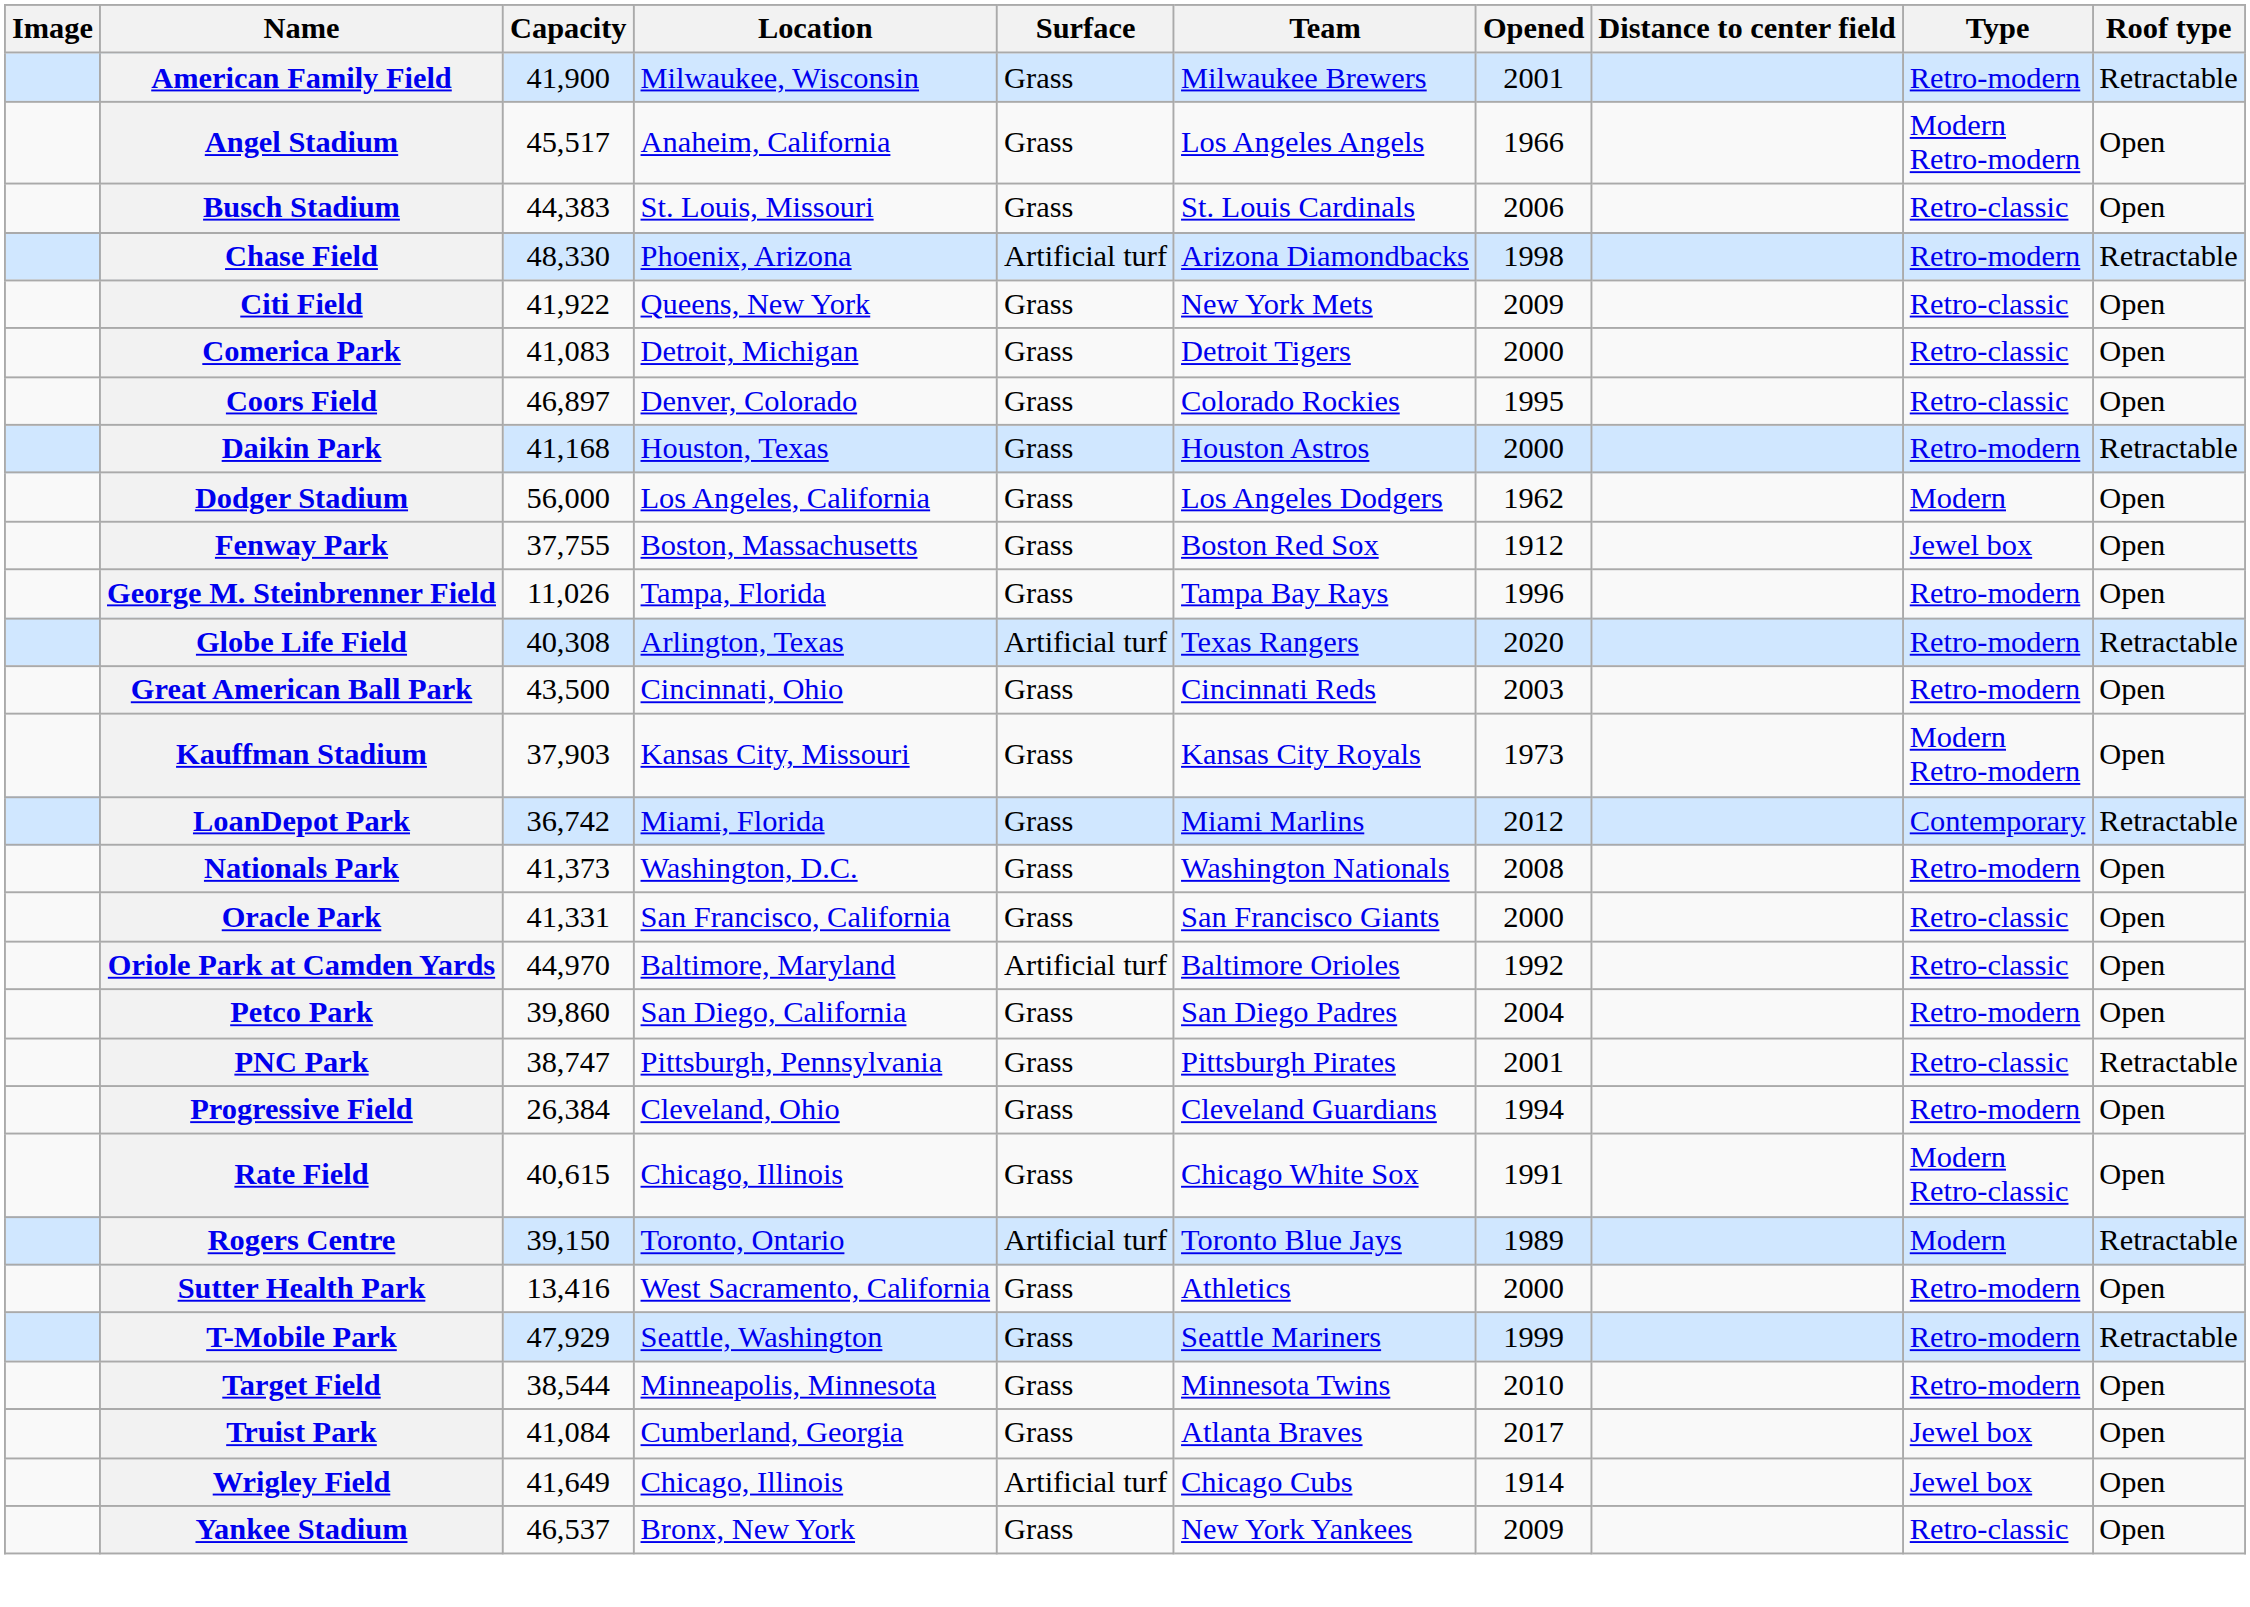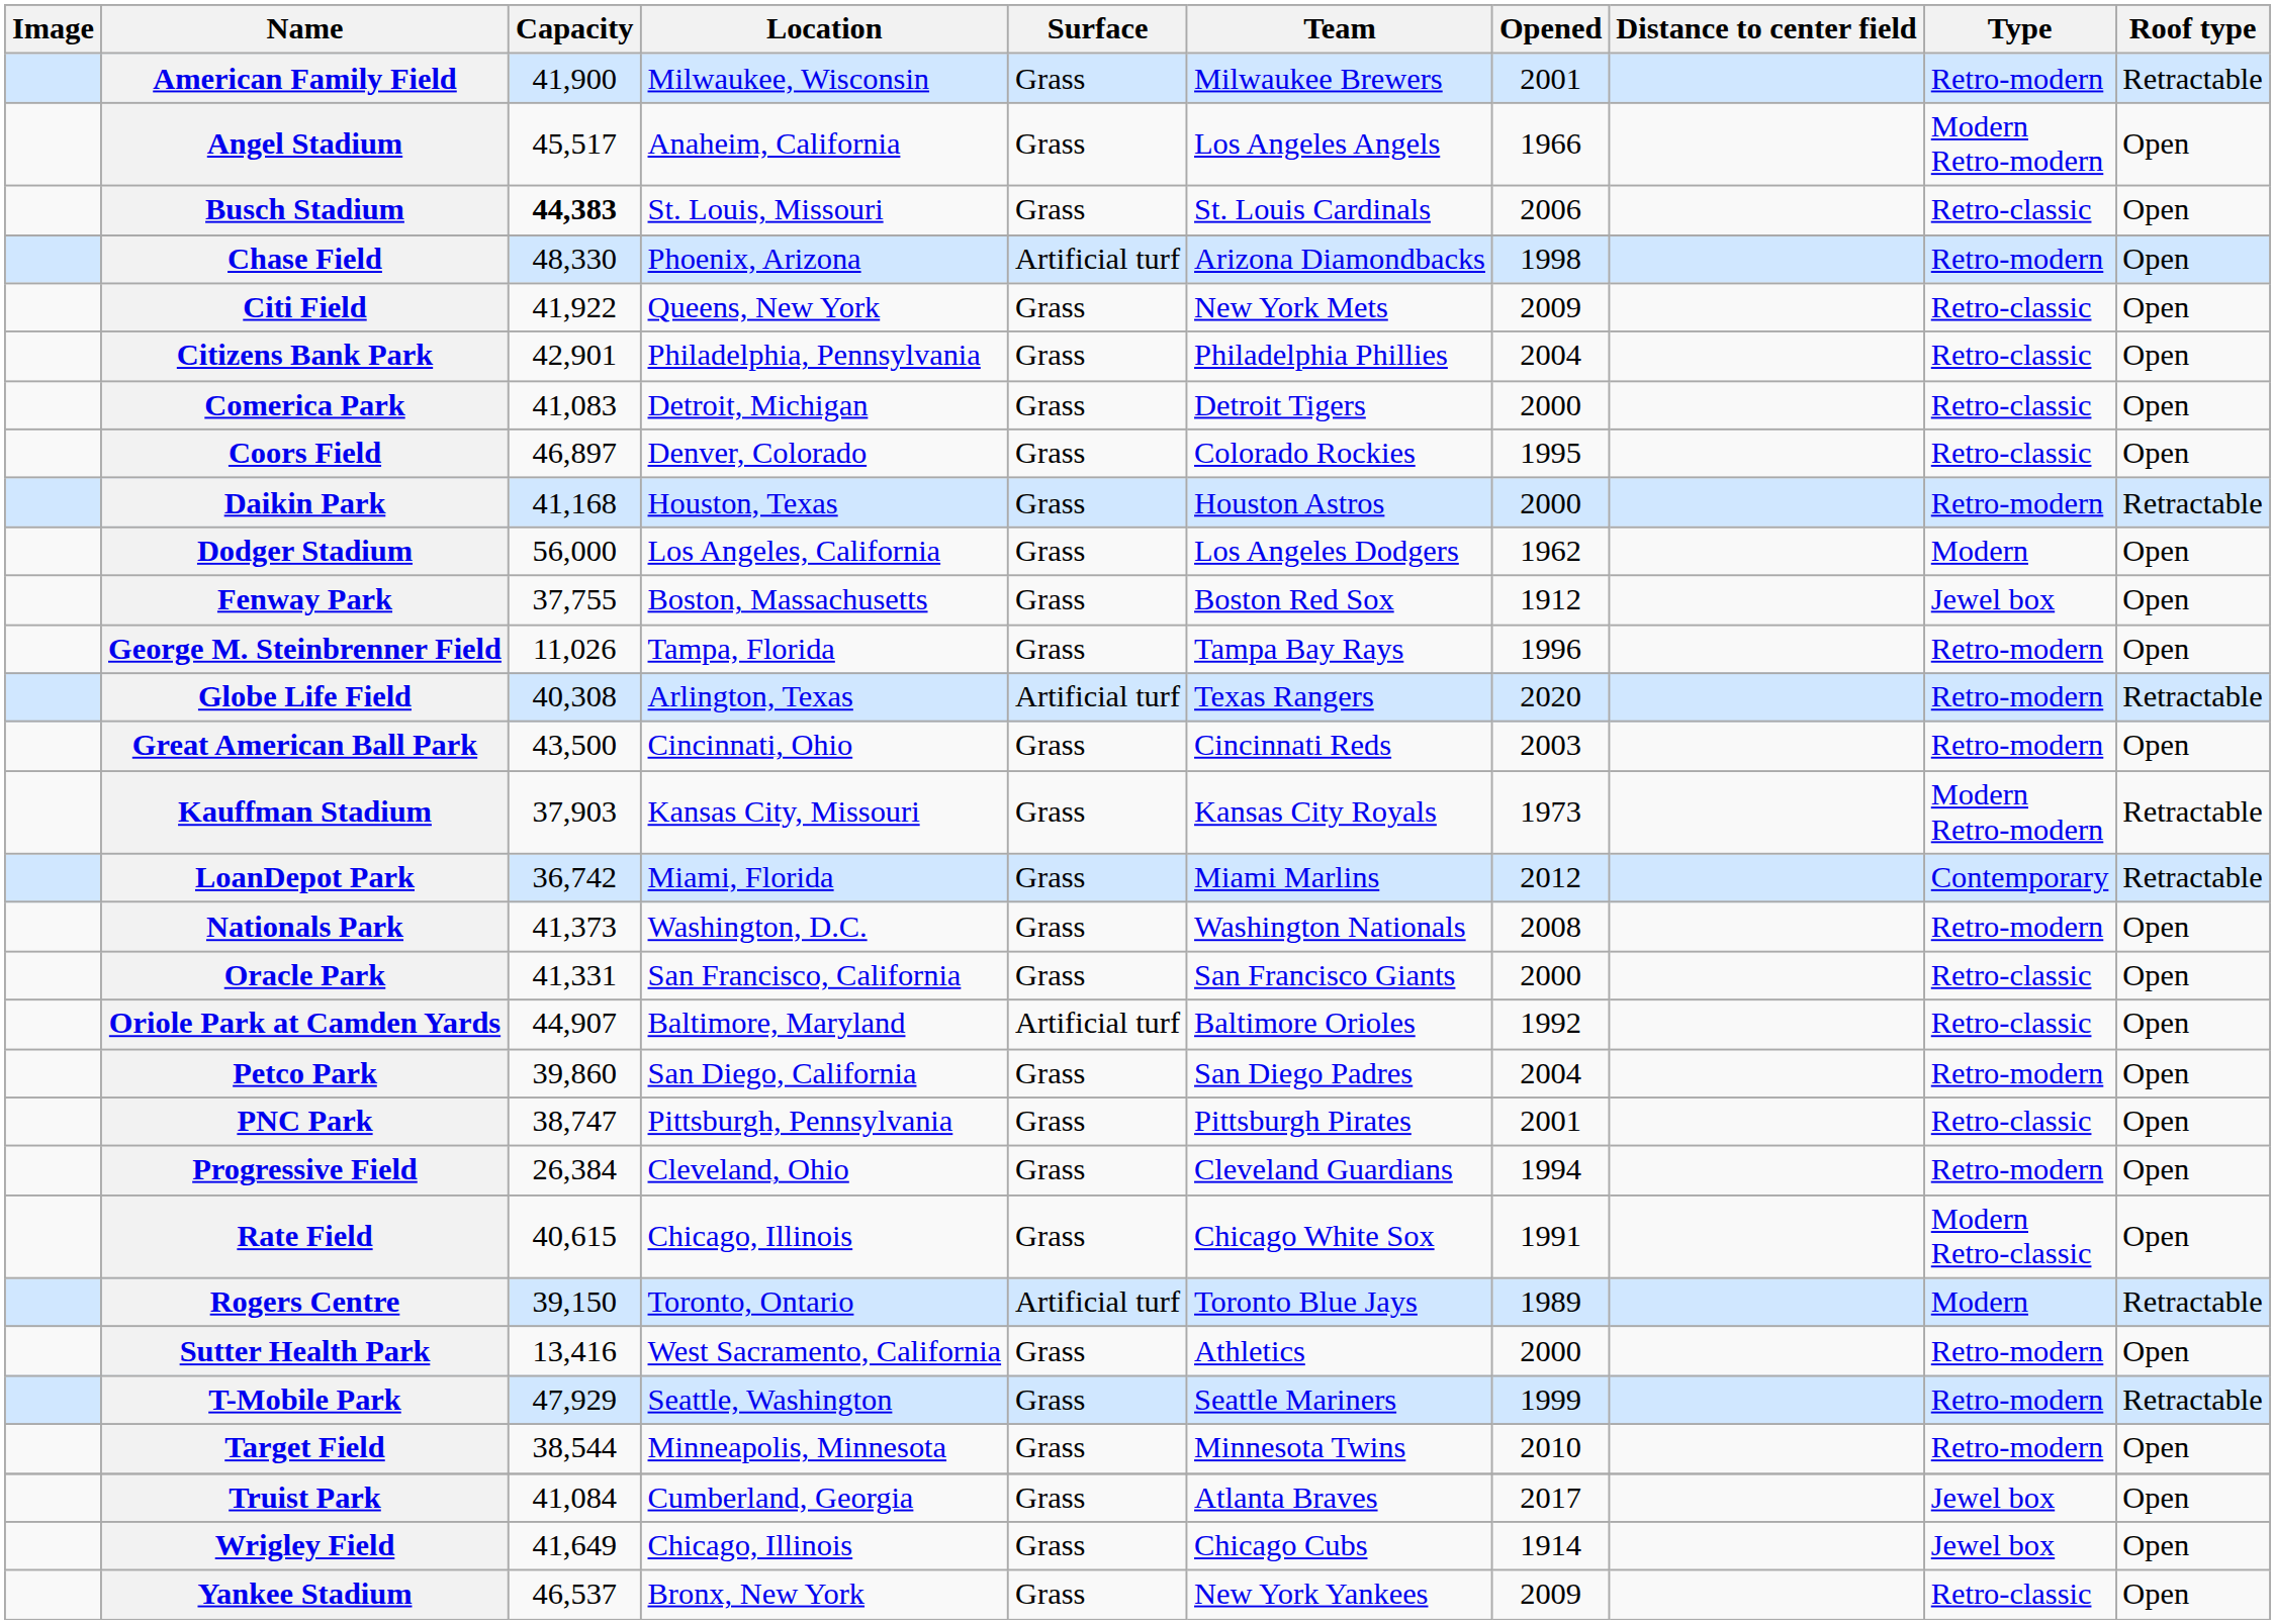 <table class="wikitable sortable plainrowheaders sticky-header">
 <tr>
 <th scope="col" class="unsortable">Image</th>
 <th scope="col">Name</th>
 <th scope="col">Capacity</th>
 <th scope="col">Location</th>
 <th scope="col">Surface</th>
 <th scope="col">Team</th>
 <th scope="col">Opened</th>
 <th scope="col">Distance to center field</th>
 <th scope="col">Type</th>
 <th scope="col">Roof type</th>
 </tr>
 <tr style="background:#d0e7ff;">
 <td></td>
 <th scope="row"><a href='#'>American Family Field</a></th>
 <td align=center>41,900</td>
 <td><a href='#'>Milwaukee, Wisconsin</a></td>
 <td>Grass</td>
 <td><a href='#'>Milwaukee Brewers</a></td>
 <td align=center>2001</td>
 <td></td>
 <td><a href='#'>Retro-modern</a></td>
 <td>Retractable</td>
 </tr>
 <tr>
 <td></td>
 <th scope="row"><a href='#'>Angel Stadium</a></th>
 <td align=center>45,517</td>
 <td><a href='#'>Anaheim, California</a></td>
 <td>Grass</td>
 <td><a href='#'>Los Angeles Angels</a></td>
 <td align=center>1966</td>
 <td></td>
 <td><a href='#'>Modern</a><br><a href='#'>Retro-modern</a></td>
 <td>Open</td>
 </tr>
 <tr>
 <td></td>
 <th scope="row"><a href='#'>Busch Stadium</a></th>
-<td align=center>44,383</td>
+<td align=center><strong>44,383</strong></td>
 <td><a href='#'>St. Louis, Missouri</a></td>
 <td>Grass</td>
 <td><a href='#'>St. Louis Cardinals</a></td>
 <td align=center>2006</td>
 <td></td>
 <td><a href='#'>Retro-classic</a></td>
 <td>Open</td>
 </tr>
 <tr>
 </tr>
 <tr style="background:#d0e7ff;">
 <td></td>
 <th scope="row"><a href='#'>Chase Field</a></th>
 <td align=center>48,330</td>
 <td><a href='#'>Phoenix, Arizona</a></td>
 <td>Artificial turf</td>
 <td><a href='#'>Arizona Diamondbacks</a></td>
 <td align=center>1998</td>
 <td></td>
 <td><a href='#'>Retro-modern</a></td>
-<td>Retractable</td>
+<td>Open</td>
 </tr>
 <tr>
 <td></td>
 <th scope="row"><a href='#'>Citi Field</a></th>
 <td align=center>41,922</td>
 <td><a href='#'>Queens, New York</a></td>
 <td>Grass</td>
 <td><a href='#'>New York Mets</a></td>
 <td align=center>2009</td>
+<td></td>
+<td><a href='#'>Retro-classic</a></td>
+<td>Open</td>
+</tr>
+<tr>
+<td></td>
+<th scope="row"><a href='#'>Citizens Bank Park</a></th>
+<td align=center>42,901</td>
+<td><a href='#'>Philadelphia, Pennsylvania</a></td>
+<td>Grass</td>
+<td><a href='#'>Philadelphia Phillies</a></td>
+<td align=center>2004</td>
 <td></td>
 <td><a href='#'>Retro-classic</a></td>
 <td>Open</td>
 </tr>
 <tr>
 <td></td>
 <th scope="row"><a href='#'>Comerica Park</a></th>
 <td align=center>41,083</td>
 <td><a href='#'>Detroit, Michigan</a></td>
 <td>Grass</td>
 <td><a href='#'>Detroit Tigers</a></td>
 <td align=center>2000</td>
 <td></td>
 <td><a href='#'>Retro-classic</a></td>
 <td>Open</td>
 </tr>
 <tr>
 <td></td>
 <th scope="row"><a href='#'>Coors Field</a></th>
 <td align=center>46,897</td>
 <td><a href='#'>Denver, Colorado</a></td>
 <td>Grass</td>
 <td><a href='#'>Colorado Rockies</a></td>
 <td align=center>1995</td>
 <td></td>
 <td><a href='#'>Retro-classic</a></td>
 <td>Open</td>
 </tr>
 <tr style="background:#d0e7ff;">
 <td></td>
 <th scope="row"><a href='#'>Daikin Park</a></th>
 <td align=center>41,168</td>
 <td><a href='#'>Houston, Texas</a></td>
 <td>Grass</td>
 <td><a href='#'>Houston Astros</a></td>
 <td align=center>2000</td>
 <td></td>
 <td><a href='#'>Retro-modern</a></td>
 <td>Retractable</td>
 </tr>
 <tr>
 <td></td>
 <th scope="row"><a href='#'>Dodger Stadium</a></th>
 <td align=center>56,000</td>
 <td><a href='#'>Los Angeles, California</a></td>
 <td>Grass</td>
 <td><a href='#'>Los Angeles Dodgers</a></td>
 <td align=center>1962</td>
 <td></td>
 <td><a href='#'>Modern</a></td>
 <td>Open</td>
 </tr>
 <tr>
 <td></td>
 <th scope="row"><a href='#'>Fenway Park</a></th>
 <td align=center>37,755</td>
 <td><a href='#'>Boston, Massachusetts</a></td>
 <td>Grass</td>
 <td><a href='#'>Boston Red Sox</a></td>
 <td align=center>1912</td>
 <td></td>
 <td><a href='#'>Jewel box</a></td>
 <td>Open</td>
 </tr>
 <tr>
 <td></td>
 <th scope="row"><a href='#'>George M. Steinbrenner Field</a></th>
 <td align=center>11,026</td>
 <td><a href='#'>Tampa, Florida</a></td>
 <td>Grass</td>
 <td><a href='#'>Tampa Bay Rays</a></td>
 <td align=center>1996</td>
 <td></td>
 <td><a href='#'>Retro-modern</a></td>
 <td>Open</td>
 </tr>
 <tr style="background:#d0e7ff;">
 <td></td>
 <th scope="row"><a href='#'>Globe Life Field</a></th>
 <td align=center>40,308</td>
 <td><a href='#'>Arlington, Texas</a></td>
 <td>Artificial turf</td>
 <td><a href='#'>Texas Rangers</a></td>
 <td align=center>2020</td>
 <td></td>
 <td><a href='#'>Retro-modern</a></td>
 <td>Retractable</td>
 </tr>
 <tr>
 <td></td>
 <th scope="row"><a href='#'>Great American Ball Park</a></th>
 <td align=center>43,500</td>
 <td><a href='#'>Cincinnati, Ohio</a></td>
 <td>Grass</td>
 <td><a href='#'>Cincinnati Reds</a></td>
 <td align=center>2003</td>
 <td></td>
 <td><a href='#'>Retro-modern</a></td>
 <td>Open</td>
 </tr>
 <tr>
 <td></td>
 <th scope="row"><a href='#'>Kauffman Stadium</a></th>
 <td align=center>37,903</td>
 <td><a href='#'>Kansas City, Missouri</a></td>
 <td>Grass</td>
 <td><a href='#'>Kansas City Royals</a></td>
 <td align=center>1973</td>
 <td></td>
 <td><a href='#'>Modern</a><br><a href='#'>Retro-modern</a></td>
-<td>Open</td>
+<td>Retractable</td>
 </tr>
 <tr style="background:#d0e7ff;">
 <td></td>
 <th scope="row"><a href='#'>LoanDepot Park</a></th>
 <td align=center>36,742</td>
 <td><a href='#'>Miami, Florida</a></td>
 <td>Grass</td>
 <td><a href='#'>Miami Marlins</a></td>
 <td align=center>2012</td>
 <td></td>
 <td><a href='#'>Contemporary</a></td>
 <td>Retractable</td>
 </tr>
 <tr>
 <td></td>
 <th scope="row"><a href='#'>Nationals Park</a></th>
 <td align=center>41,373</td>
 <td><a href='#'>Washington, D.C.</a></td>
 <td>Grass</td>
 <td><a href='#'>Washington Nationals</a></td>
 <td align=center>2008</td>
 <td></td>
 <td><a href='#'>Retro-modern</a></td>
 <td>Open</td>
 </tr>
 <tr>
 <td></td>
 <th scope="row"><a href='#'>Oracle Park</a></th>
 <td align=center>41,331</td>
 <td><a href='#'>San Francisco, California</a></td>
 <td>Grass</td>
 <td><a href='#'>San Francisco Giants</a></td>
 <td align=center>2000</td>
 <td></td>
 <td><a href='#'>Retro-classic</a></td>
 <td>Open</td>
 </tr>
 <tr>
 <td></td>
 <th scope="row"><a href='#'>Oriole Park at Camden Yards</a></th>
-<td align=center>44,970</td>
+<td align=center>44,907</td>
 <td><a href='#'>Baltimore, Maryland</a></td>
 <td>Artificial turf</td>
 <td><a href='#'>Baltimore Orioles</a></td>
 <td align=center>1992</td>
 <td></td>
 <td><a href='#'>Retro-classic</a></td>
 <td>Open</td>
 </tr>
 <tr>
 <td></td>
 <th scope="row"><a href='#'>Petco Park</a></th>
 <td align=center>39,860</td>
 <td><a href='#'>San Diego, California</a></td>
 <td>Grass</td>
 <td><a href='#'>San Diego Padres</a></td>
 <td align=center>2004</td>
 <td></td>
 <td><a href='#'>Retro-modern</a></td>
 <td>Open</td>
 </tr>
 <tr>
 <td></td>
 <th scope="row"><a href='#'>PNC Park</a></th>
 <td align=center>38,747</td>
 <td><a href='#'>Pittsburgh, Pennsylvania</a></td>
 <td>Grass</td>
 <td><a href='#'>Pittsburgh Pirates</a></td>
 <td align=center>2001</td>
 <td></td>
 <td><a href='#'>Retro-classic</a></td>
-<td>Retractable</td>
+<td>Open</td>
 </tr>
 <tr>
 <td></td>
 <th scope="row"><a href='#'>Progressive Field</a></th>
 <td align=center>26,384</td>
 <td><a href='#'>Cleveland, Ohio</a></td>
 <td>Grass</td>
 <td><a href='#'>Cleveland Guardians</a></td>
 <td align=center>1994</td>
 <td></td>
 <td><a href='#'>Retro-modern</a></td>
 <td>Open</td>
 </tr>
 <tr>
 <td></td>
 <th scope="row"><a href='#'>Rate Field</a></th>
 <td align="center">40,615</td>
 <td><a href='#'>Chicago, Illinois</a></td>
 <td>Grass</td>
 <td><a href='#'>Chicago White Sox</a></td>
 <td align="center">1991</td>
 <td></td>
 <td><a href='#'>Modern</a><br><a href='#'>Retro-classic</a></td>
 <td>Open</td>
 </tr>
 <tr style="background:#d0e7ff;">
 <td></td>
 <th scope="row"><a href='#'>Rogers Centre</a></th>
 <td align=center>39,150</td>
 <td><a href='#'>Toronto, Ontario</a></td>
 <td>Artificial turf</td>
 <td><a href='#'>Toronto Blue Jays</a></td>
 <td align=center>1989</td>
 <td></td>
 <td><a href='#'>Modern</a></td>
 <td>Retractable</td>
 </tr>
 <tr>
 <td></td>
 <th scope="row"><a href='#'>Sutter Health Park</a></th>
 <td align="center">13,416</td>
 <td><a href='#'>West Sacramento, California</a></td>
 <td>Grass</td>
 <td><a href='#'>Athletics</a></td>
 <td align="center">2000</td>
 <td></td>
 <td><a href='#'>Retro-modern</a></td>
 <td>Open</td>
 </tr>
 <tr style="background:#d0e7ff;">
 <td></td>
 <th scope="row"><a href='#'>T-Mobile Park</a></th>
 <td align=center>47,929</td>
 <td><a href='#'>Seattle, Washington</a></td>
 <td>Grass</td>
 <td><a href='#'>Seattle Mariners</a></td>
 <td align=center>1999</td>
 <td></td>
 <td><a href='#'>Retro-modern</a></td>
 <td>Retractable</td>
 </tr>
 <tr>
 <td></td>
 <th scope="row"><a href='#'>Target Field</a></th>
 <td align=center>38,544</td>
 <td><a href='#'>Minneapolis, Minnesota</a></td>
 <td>Grass</td>
 <td><a href='#'>Minnesota Twins</a></td>
 <td align=center>2010</td>
 <td></td>
 <td><a href='#'>Retro-modern</a></td>
 <td>Open</td>
 </tr>
 <tr style="background:#ffe6bd;">
 </tr>
 <tr>
 <td></td>
 <th scope="row"><a href='#'>Truist Park</a></th>
 <td align=center>41,084</td>
 <td><a href='#'>Cumberland, Georgia</a></td>
 <td>Grass</td>
 <td><a href='#'>Atlanta Braves</a></td>
 <td align=center>2017</td>
 <td></td>
 <td><a href='#'>Jewel box</a></td>
 <td>Open</td>
 </tr>
 <tr>
 <td></td>
 <th scope="row"><a href='#'>Wrigley Field</a></th>
 <td align=center>41,649</td>
 <td><a href='#'>Chicago, Illinois</a></td>
-<td>Artificial turf</td>
+<td>Grass</td>
 <td><a href='#'>Chicago Cubs</a></td>
 <td align=center>1914</td>
 <td></td>
 <td><a href='#'>Jewel box</a></td>
 <td>Open</td>
 </tr>
 <tr>
 <td></td>
 <th scope="row"><a href='#'>Yankee Stadium</a></th>
 <td align=center>46,537</td>
 <td><a href='#'>Bronx, New York</a></td>
 <td>Grass</td>
 <td><a href='#'>New York Yankees</a></td>
 <td align=center>2009</td>
 <td></td>
 <td><a href='#'>Retro-classic</a></td>
 <td>Open</td>
 </tr>
 </table>
